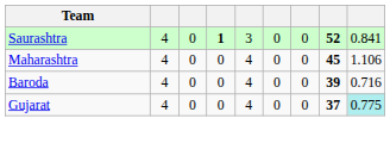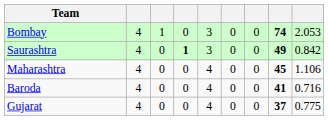 <table class="wikitable" style="text-align:center">
 <tr>
 <th style="width:160px">Team</th>
 <th style="width:25px"></th>
 <th style="width:25px"></th>
 <th style="width:25px"></th>
 <th style="width:25px"></th>
 <th style="width:25px"></th>
 <th style="width:25px"></th>
 <th style="width:25px"></th>
 <th style="width:25px;"></th>
 </tr>
 <tr style="background:#cfc;">
+<td style="text-align:left"><a href='#'>Bombay</a></td>
+<td>4</td>
+<td>1</td>
+<td>0</td>
+<td>3</td>
+<td>0</td>
+<td>0</td>
+<td><strong>74</strong></td>
+<td>2.053</td>
+</tr>
+<tr style="background:#cfc;">
 <td style="text-align:left"><a href='#'>Saurashtra</a></td>
 <td>4</td>
 <td>0</td>
 <td><strong>1</strong></td>
 <td>3</td>
 <td>0</td>
 <td>0</td>
-<td><strong>52</strong></td>
-<td>0.841</td>
+<td><strong>49</strong></td>
+<td>0.842</td>
 </tr>
 <tr>
 <td style="text-align:left"><a href='#'>Maharashtra</a></td>
 <td>4</td>
 <td>0</td>
 <td>0</td>
 <td>4</td>
 <td>0</td>
 <td>0</td>
 <td><strong>45</strong></td>
 <td>1.106</td>
 </tr>
 <tr>
 <td style="text-align:left"><a href='#'>Baroda</a></td>
 <td>4</td>
 <td>0</td>
 <td>0</td>
 <td>4</td>
 <td>0</td>
 <td>0</td>
-<td><strong>39</strong></td>
+<td><strong>41</strong></td>
 <td>0.716</td>
 </tr>
 <tr>
 <td style="text-align:left"><a href='#'>Gujarat</a></td>
 <td>4</td>
 <td>0</td>
 <td>0</td>
 <td>4</td>
 <td>0</td>
 <td>0</td>
 <td><strong>37</strong></td>
-<td style="background: paleturquoise;">0.775</td>
+<td>0.775</td>
 </tr>
 </table>
